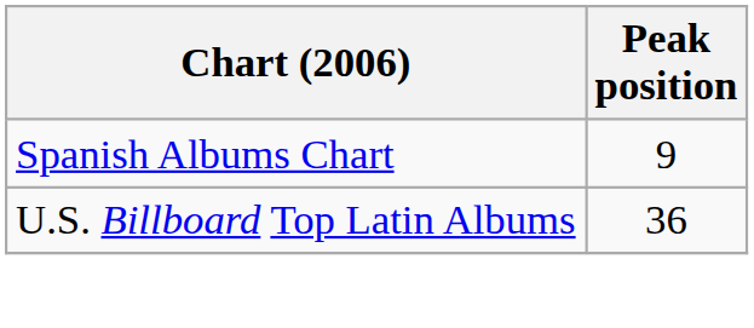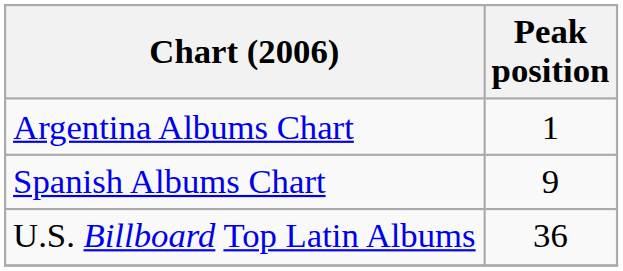 <table class="wikitable sortable">
 <tr>
 <th>Chart (2006)</th>
 <th>Peak<br>position</th>
+</tr>
+<tr>
+<td align="left"><a href='#'>Argentina Albums Chart</a></td>
+<td align="center">1</td>
 </tr>
 <tr>
 <td align="left"><a href='#'>Spanish Albums Chart</a></td>
 <td align="center">9</td>
 </tr>
 <tr>
 <td align="left">U.S. <em><a href='#'>Billboard</a></em> <a href='#'>Top Latin Albums</a></td>
 <td align="center">36</td>
 </tr>
 <tr>
 </tr>
 </table>
